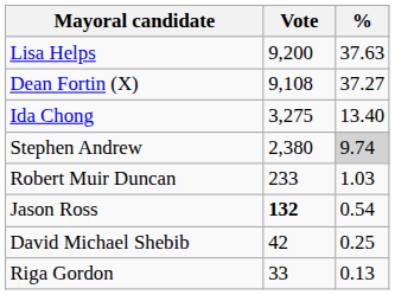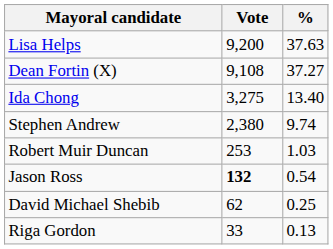 <table class="wikitable">
 <tr>
 <th bgcolor="#DDDDFF" width="200px">Mayoral candidate</th>
 <th bgcolor="#DDDDFF" width="50px">Vote</th>
 <th bgcolor="#DDDDFF" width="30px">%</th>
 </tr>
 <tr>
 <td><a href='#'>Lisa Helps</a></td>
 <td>9,200</td>
 <td>37.63</td>
 </tr>
 <tr>
 <td><a href='#'>Dean Fortin</a> (X)</td>
 <td>9,108</td>
 <td>37.27</td>
 </tr>
 <tr>
 <td><a href='#'>Ida Chong</a></td>
 <td>3,275</td>
 <td>13.40</td>
 </tr>
 <tr>
 <td>Stephen Andrew</td>
 <td>2,380</td>
-<td style="background: lightgrey;">9.74</td>
+<td>9.74</td>
 </tr>
 <tr>
 <td>Robert Muir Duncan</td>
-<td>233</td>
+<td>253</td>
 <td>1.03</td>
 </tr>
 <tr>
 <td>Jason Ross</td>
 <td><strong>132</strong></td>
 <td>0.54</td>
 </tr>
 <tr>
 <td>David Michael Shebib</td>
-<td>42</td>
+<td>62</td>
 <td>0.25</td>
 </tr>
 <tr>
 <td>Riga Gordon</td>
 <td>33</td>
 <td>0.13</td>
 </tr>
 </table>
